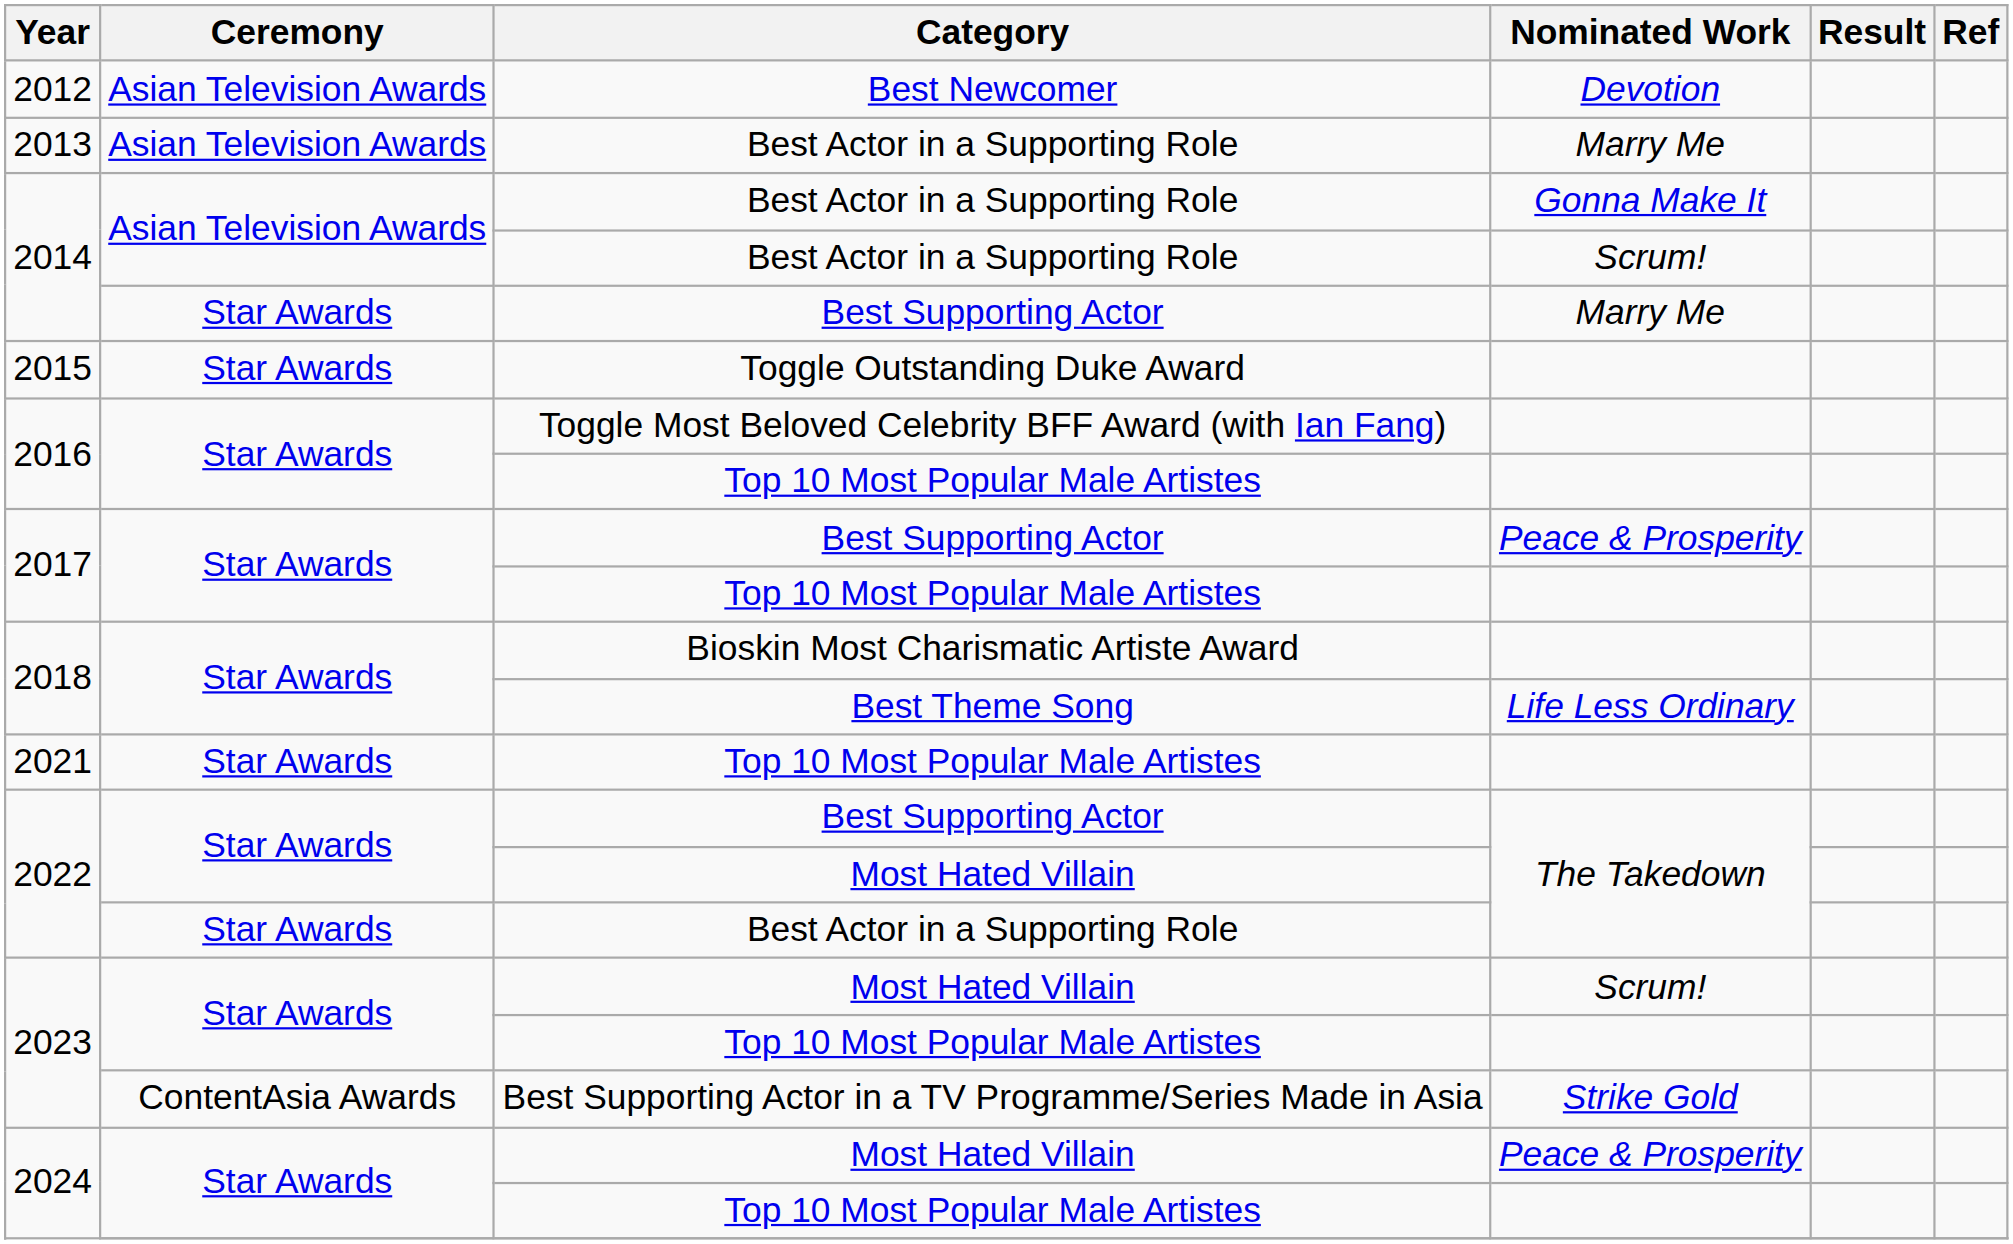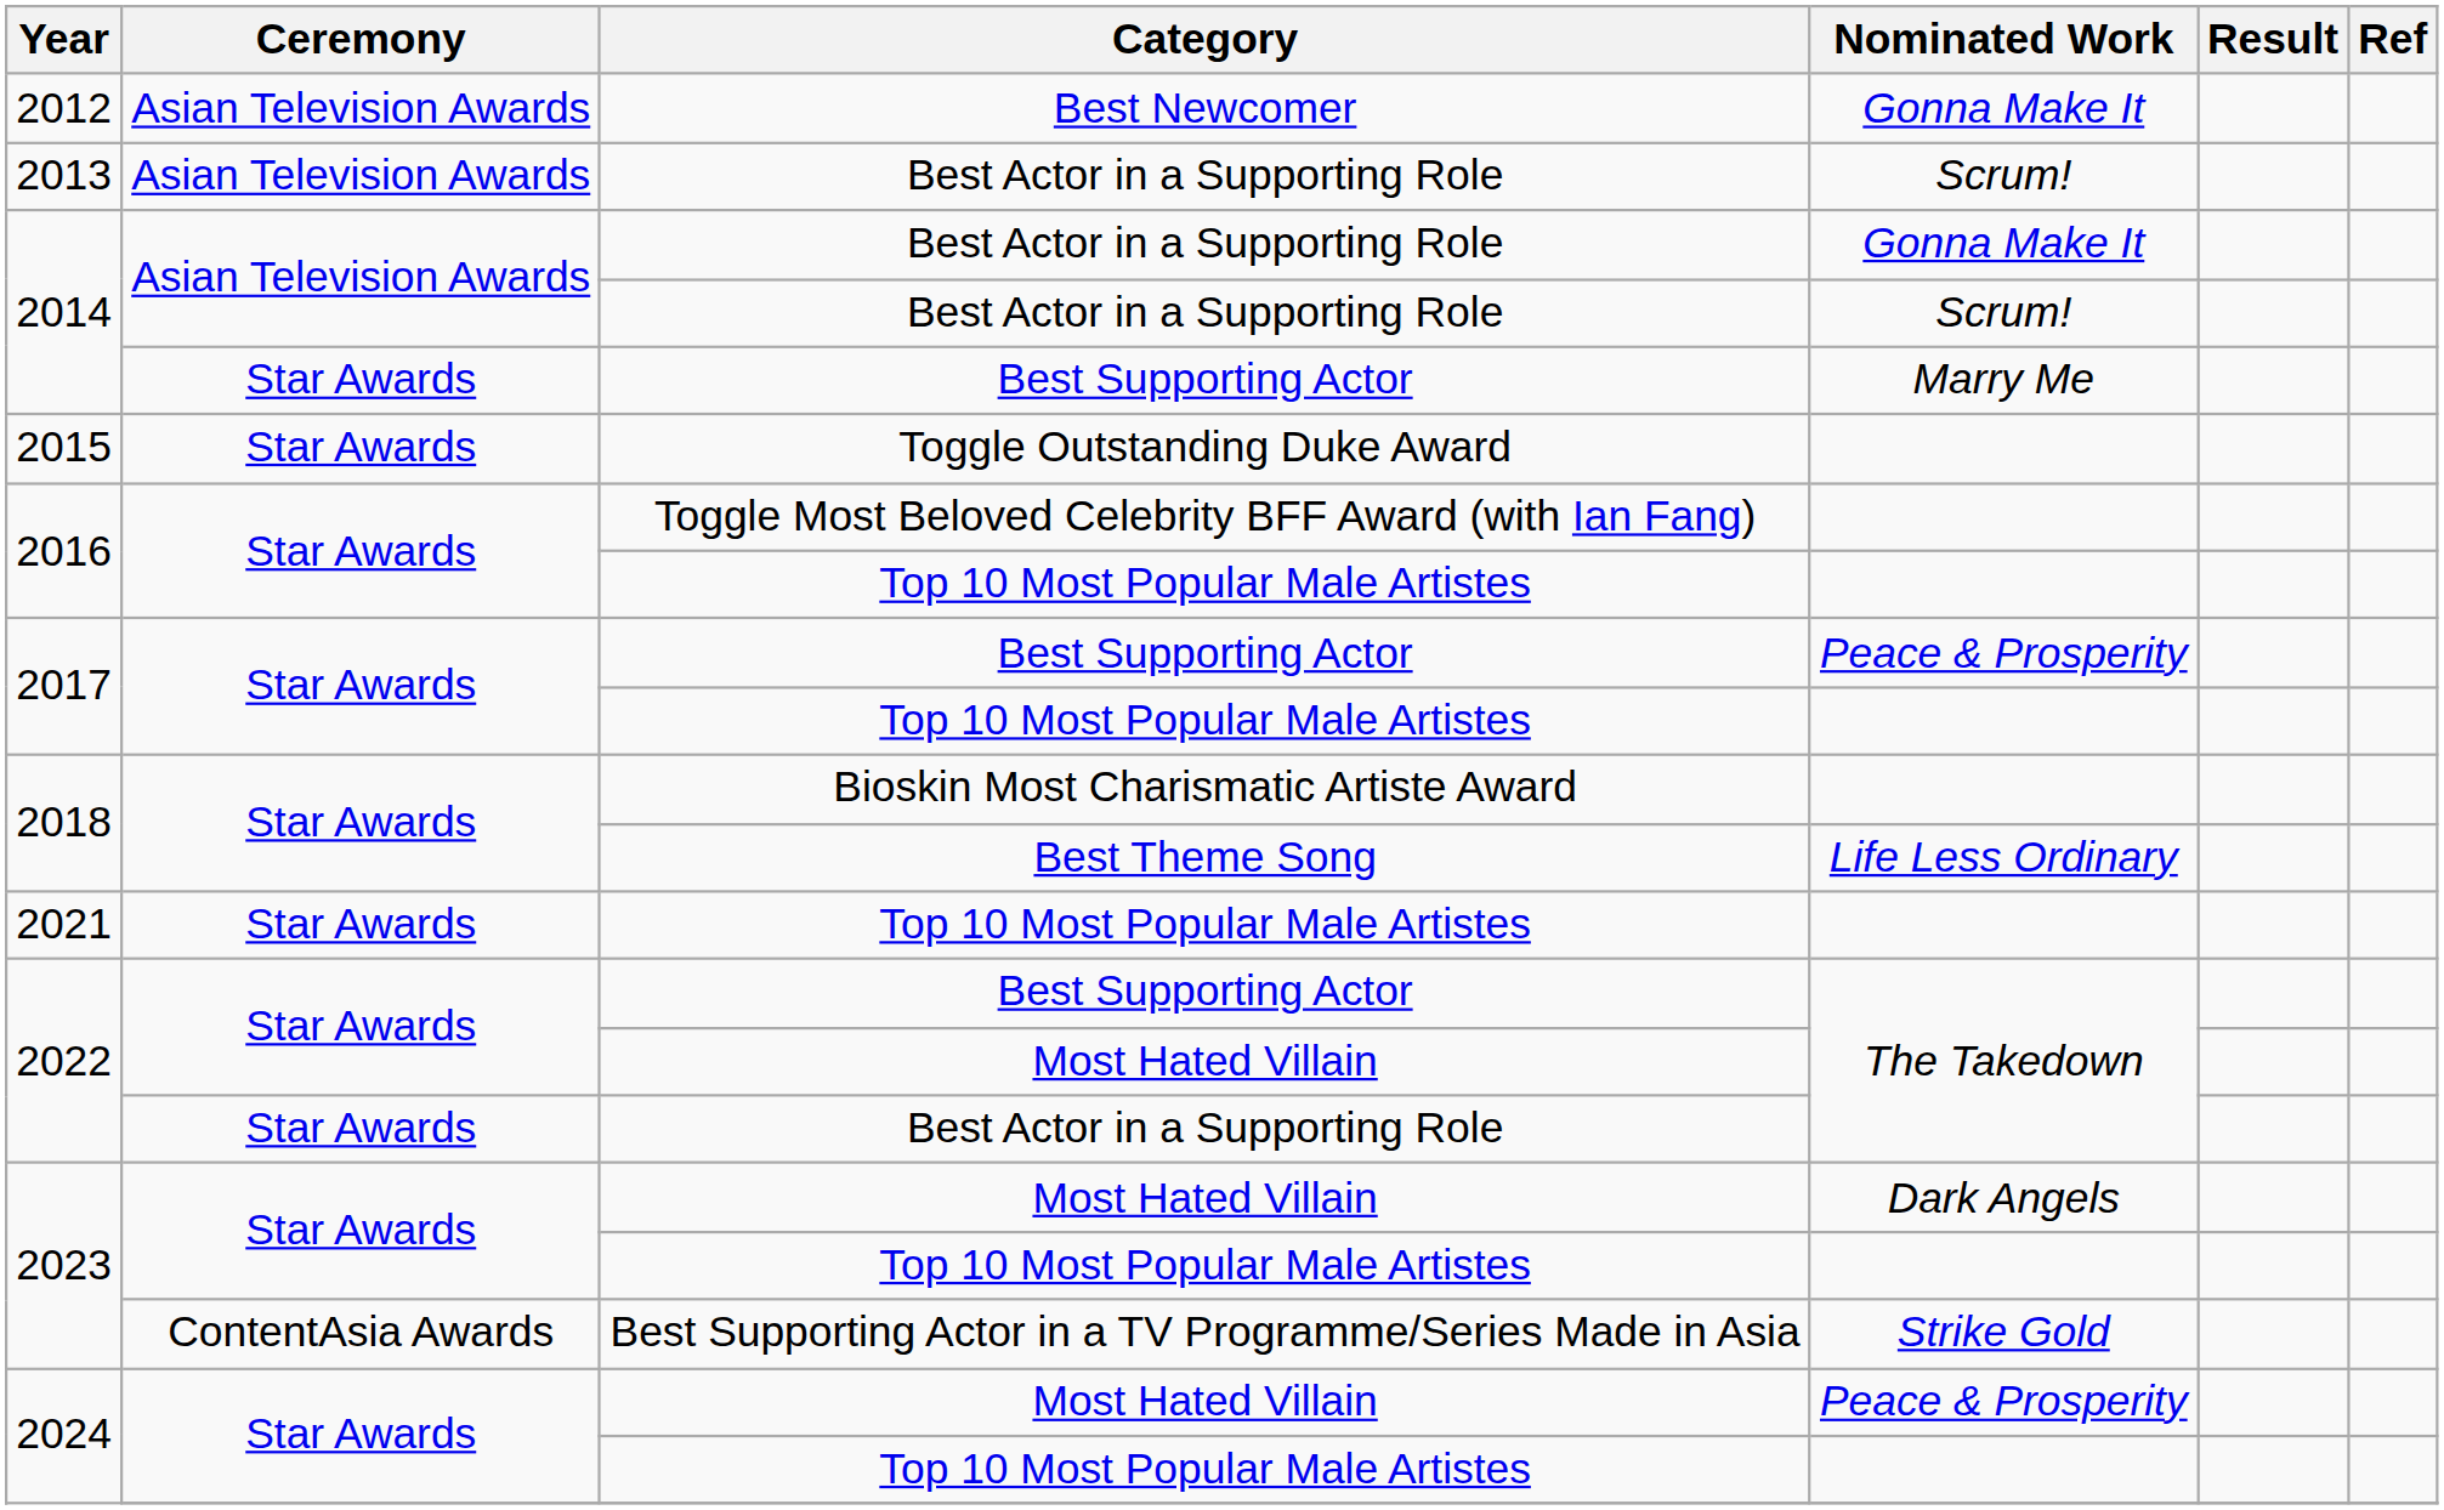 <table class="wikitable sortable" style="text-align: center;">
 <tr>
 <th>Year</th>
 <th>Ceremony</th>
 <th>Category</th>
 <th>Nominated Work</th>
 <th>Result</th>
 <th>Ref</th>
 </tr>
 <tr>
 <td>2012</td>
 <td><a href='#'>Asian Television Awards</a></td>
 <td><a href='#'>Best Newcomer</a></td>
-<td><em><a href='#'>Devotion</a></em> </td>
+<td><em><a href='#'>Gonna Make It</a></em> </td>
 <td></td>
 <td></td>
 </tr>
 <tr>
 <td>2013</td>
 <td><a href='#'>Asian Television Awards</a></td>
 <td>Best Actor in a Supporting Role</td>
-<td><em>Marry Me</em> </td>
+<td><em>Scrum!</em> </td>
 <td></td>
 <td></td>
 </tr>
 <tr>
 <td rowspan="3">2014</td>
 <td rowspan="2"><a href='#'>Asian Television Awards</a></td>
 <td>Best Actor in a Supporting Role</td>
 <td><em><a href='#'>Gonna Make It</a></em> </td>
 <td></td>
 <td></td>
 </tr>
 <tr>
 <td>Best Actor in a Supporting Role</td>
 <td><em>Scrum!</em> </td>
 <td></td>
 <td></td>
 </tr>
 <tr>
 <td><a href='#'>Star Awards</a></td>
 <td><a href='#'>Best Supporting Actor</a></td>
 <td><em>Marry Me</em> </td>
 <td></td>
 <td></td>
 </tr>
 <tr>
 <td>2015</td>
 <td><a href='#'>Star Awards</a></td>
 <td>Toggle Outstanding Duke Award</td>
 <td></td>
 <td></td>
 <td></td>
 </tr>
 <tr>
 <td rowspan="2">2016</td>
 <td rowspan="2"><a href='#'>Star Awards</a></td>
 <td>Toggle Most Beloved Celebrity BFF Award (with <a href='#'>Ian Fang</a>)</td>
 <td></td>
 <td></td>
 <td></td>
 </tr>
 <tr>
 <td><a href='#'>Top 10 Most Popular Male Artistes</a></td>
 <td></td>
 <td></td>
 <td></td>
 </tr>
 <tr>
 <td rowspan="2">2017</td>
 <td rowspan="2"><a href='#'>Star Awards</a></td>
 <td><a href='#'>Best Supporting Actor</a></td>
 <td><em><a href='#'>Peace & Prosperity</a></em> </td>
 <td></td>
 <td></td>
 </tr>
 <tr>
 <td><a href='#'>Top 10 Most Popular Male Artistes</a></td>
 <td></td>
 <td></td>
 <td></td>
 </tr>
 <tr>
 <td rowspan="2">2018</td>
 <td rowspan="2"><a href='#'>Star Awards</a></td>
 <td>Bioskin Most Charismatic Artiste Award</td>
 <td></td>
 <td></td>
 <td></td>
 </tr>
 <tr>
 <td><a href='#'>Best Theme Song</a></td>
 <td><em><a href='#'>Life Less Ordinary</a></em></td>
 <td></td>
 <td></td>
 </tr>
 <tr>
 <td>2021</td>
 <td><a href='#'>Star Awards</a></td>
 <td><a href='#'>Top 10 Most Popular Male Artistes</a></td>
 <td></td>
 <td></td>
 <td></td>
 </tr>
 <tr>
 <td rowspan="3">2022</td>
 <td rowspan="2"><a href='#'>Star Awards</a></td>
 <td><a href='#'>Best Supporting Actor</a></td>
 <td rowspan="3"><em>The Takedown</em> </td>
 <td></td>
 <td></td>
 </tr>
 <tr>
 <td><a href='#'>Most Hated Villain</a></td>
 <td></td>
 <td></td>
 </tr>
 <tr>
 <td><a href='#'>Star Awards</a></td>
 <td>Best Actor in a Supporting Role</td>
 <td></td>
 <td></td>
 </tr>
 <tr>
 <td rowspan="3">2023</td>
 <td rowspan="2"><a href='#'>Star Awards</a></td>
 <td><a href='#'>Most Hated Villain</a></td>
-<td><em>Scrum!</em> </td>
+<td><em>Dark Angels</em> </td>
 <td></td>
 <td></td>
 </tr>
 <tr>
 <td><a href='#'>Top 10 Most Popular Male Artistes</a></td>
 <td></td>
 <td></td>
 <td></td>
 </tr>
 <tr>
 <td>ContentAsia Awards</td>
 <td>Best Supporting Actor in a TV Programme/Series Made in Asia</td>
 <td><em><a href='#'>Strike Gold</a></em> </td>
 <td></td>
 <td></td>
 </tr>
 <tr>
 <td rowspan="3">2024</td>
 <td rowspan="2"><a href='#'>Star Awards</a></td>
 <td><a href='#'>Most Hated Villain</a></td>
 <td><em><a href='#'>Peace & Prosperity</a></em> </td>
 <td></td>
 <td></td>
 </tr>
 <tr>
 <td><a href='#'>Top 10 Most Popular Male Artistes</a></td>
 <td></td>
 <td></td>
 <td></td>
 </tr>
 <tr>
 </tr>
 </table>
